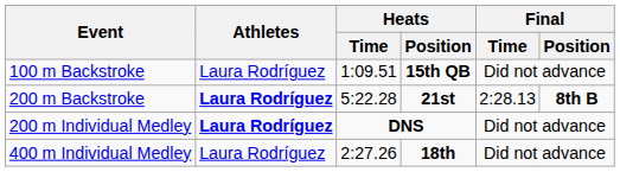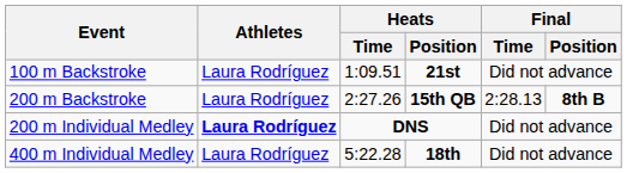 <table class="wikitable" border="1" style="font-size:90%">
 <tr>
 </tr>
 <tr>
 <th rowspan=2>Event</th>
 <th rowspan=2>Athletes</th>
 <th colspan=2>Heats</th>
 <th colspan=2>Final</th>
 </tr>
 <tr>
 <th>Time</th>
 <th>Position</th>
 <th>Time</th>
 <th>Position</th>
 </tr>
 <tr>
 <td><a href='#'>100 m Backstroke</a></td>
 <td><a href='#'>Laura Rodríguez</a></td>
 <td align=center>1:09.51</td>
-<td align=center><strong>15th QB</strong></td>
+<td align=center><strong>21st</strong></td>
 <td align=center colspan=2>Did not advance</td>
 </tr>
 <tr>
 <td><a href='#'>200 m Backstroke</a></td>
-<td><strong><a href='#'>Laura Rodríguez</a></strong></td>
-<td align=center>5:22.28</td>
-<td align=center><strong>21st</strong></td>
+<td><a href='#'>Laura Rodríguez</a></td>
+<td align=center>2:27.26</td>
+<td align=center><strong>15th QB</strong></td>
 <td align=center>2:28.13</td>
 <td align=center><strong>8th B</strong></td>
 </tr>
 <tr>
 <td><a href='#'>200 m Individual Medley</a></td>
 <td><strong><a href='#'>Laura Rodríguez</a></strong></td>
 <td align=center colspan=2><strong>DNS</strong></td>
 <td align=center colspan=2>Did not advance</td>
 </tr>
 <tr>
 <td><a href='#'>400 m Individual Medley</a></td>
 <td><a href='#'>Laura Rodríguez</a></td>
-<td align=center>2:27.26</td>
+<td align=center>5:22.28</td>
 <td align=center><strong>18th</strong></td>
 <td align=center colspan=2>Did not advance</td>
 </tr>
 </table>
